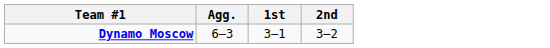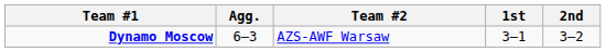 <table class=wikitable style="text-align:center">
 <tr>
 <th width=200>Team #1</th>
 <th width=50>Agg.</th>
+<th width=200>Team #2</th>
 <th width=50>1st</th>
 <th width=50>2nd</th>
 </tr>
 <tr>
 <td align=right><strong><a href='#'>Dynamo Moscow</a></strong> </td>
 <td>6–3</td>
+<td align=left> <a href='#'>AZS-AWF Warsaw</a></td>
 <td align=center>3–1</td>
 <td align=center>3–2</td>
 </tr>
 </table>
